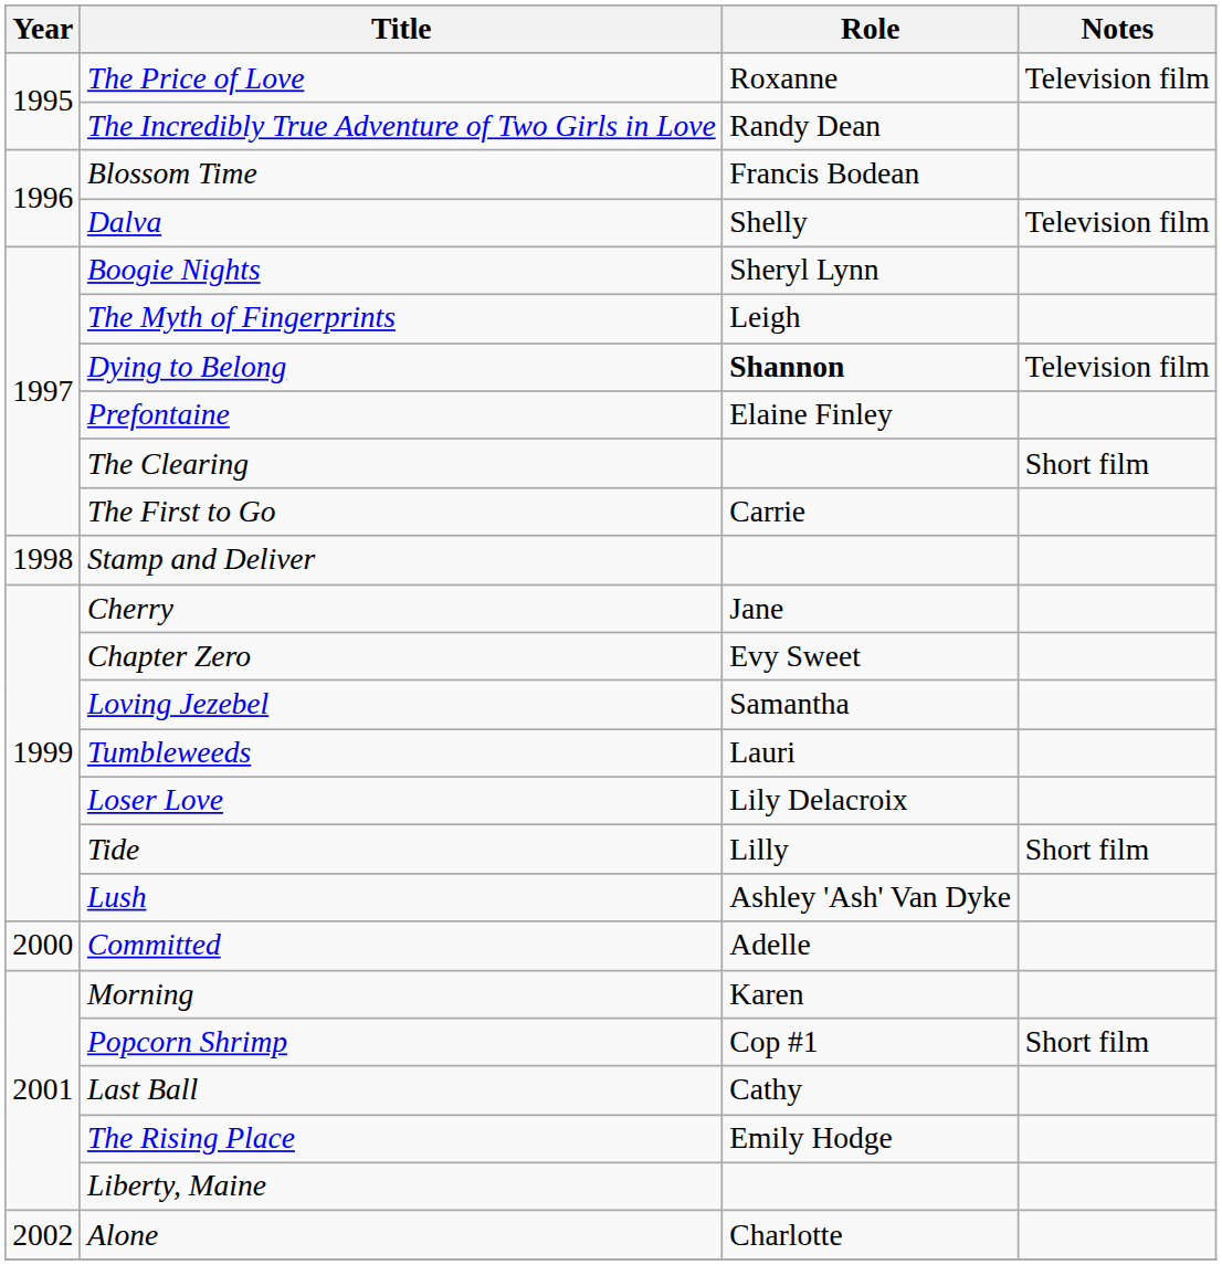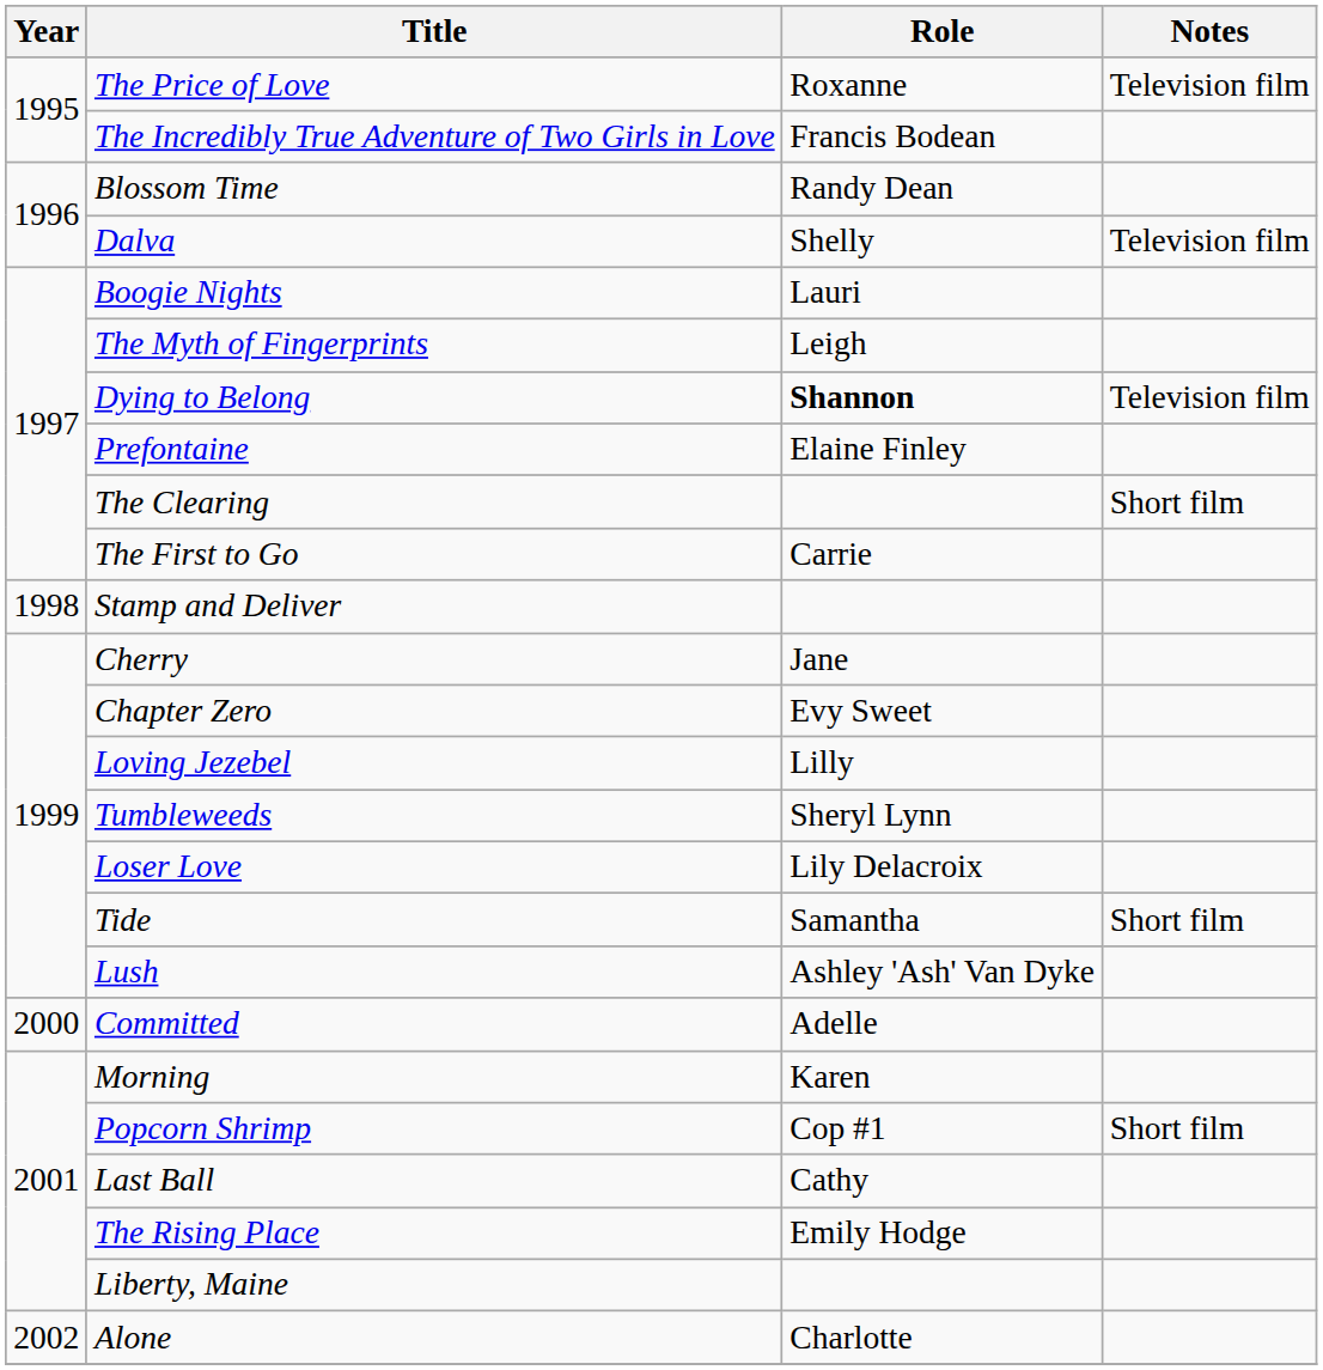 <table class="wikitable sortable">
 <tr>
 <th>Year</th>
 <th>Title</th>
 <th>Role</th>
 <th>Notes</th>
 </tr>
 <tr>
 <td rowspan="2">1995</td>
 <td><em><a href='#'>The Price of Love</a></em></td>
 <td>Roxanne</td>
 <td>Television film</td>
 </tr>
 <tr>
 <td><em><a href='#'>The Incredibly True Adventure of Two Girls in Love</a></em></td>
-<td>Randy Dean</td>
+<td>Francis Bodean</td>
 <td></td>
 </tr>
 <tr>
 <td rowspan="2">1996</td>
 <td><em>Blossom Time</em></td>
-<td>Francis Bodean</td>
+<td>Randy Dean</td>
 <td></td>
 </tr>
 <tr>
 <td><em><a href='#'>Dalva</a></em></td>
 <td>Shelly</td>
 <td>Television film</td>
 </tr>
 <tr>
 <td rowspan="6">1997</td>
 <td><em><a href='#'>Boogie Nights</a></em></td>
-<td>Sheryl Lynn</td>
+<td>Lauri</td>
 <td></td>
 </tr>
 <tr>
 <td><em><a href='#'>The Myth of Fingerprints</a></em></td>
 <td>Leigh</td>
 <td></td>
 </tr>
 <tr>
 <td><em><a href='#'>Dying to Belong</a></em></td>
 <td><strong>Shannon</strong></td>
 <td>Television film</td>
 </tr>
 <tr>
 <td><em><a href='#'>Prefontaine</a></em></td>
 <td>Elaine Finley</td>
 <td></td>
 </tr>
 <tr>
 <td><em>The Clearing</em></td>
 <td></td>
 <td>Short film</td>
 </tr>
 <tr>
 <td><em>The First to Go</em></td>
 <td>Carrie</td>
 <td></td>
 </tr>
 <tr>
 <td>1998</td>
 <td><em>Stamp and Deliver</em></td>
 <td></td>
 <td></td>
 </tr>
 <tr>
 <td rowspan="7">1999</td>
 <td><em>Cherry</em></td>
 <td>Jane</td>
 <td></td>
 </tr>
 <tr>
 <td><em>Chapter Zero</em></td>
 <td>Evy Sweet</td>
 <td></td>
 </tr>
 <tr>
 <td><em><a href='#'>Loving Jezebel</a></em></td>
-<td>Samantha</td>
+<td>Lilly</td>
 <td></td>
 </tr>
 <tr>
 <td><em><a href='#'>Tumbleweeds</a></em></td>
-<td>Lauri</td>
+<td>Sheryl Lynn</td>
 <td></td>
 </tr>
 <tr>
 <td><em><a href='#'>Loser Love</a></em></td>
 <td>Lily Delacroix</td>
 <td></td>
 </tr>
 <tr>
 <td><em>Tide</em></td>
-<td>Lilly</td>
+<td>Samantha</td>
 <td>Short film</td>
 </tr>
 <tr>
 <td><em><a href='#'>Lush</a></em></td>
 <td>Ashley 'Ash' Van Dyke</td>
 <td></td>
 </tr>
 <tr>
 <td>2000</td>
 <td><em><a href='#'>Committed</a></em></td>
 <td>Adelle</td>
 <td></td>
 </tr>
 <tr>
 <td rowspan="5">2001</td>
 <td><em>Morning</em></td>
 <td>Karen</td>
 <td></td>
 </tr>
 <tr>
 <td><em><a href='#'>Popcorn Shrimp</a></em></td>
 <td>Cop #1</td>
 <td>Short film</td>
 </tr>
 <tr>
 <td><em>Last Ball</em></td>
 <td>Cathy</td>
 <td></td>
 </tr>
 <tr>
 <td><em><a href='#'>The Rising Place</a></em></td>
 <td>Emily Hodge</td>
 <td></td>
 </tr>
 <tr>
 <td><em>Liberty, Maine</em></td>
 <td></td>
 <td></td>
 </tr>
 <tr>
 <td>2002</td>
 <td><em>Alone</em></td>
 <td>Charlotte</td>
 <td></td>
 </tr>
 <tr>
 </tr>
 </table>
